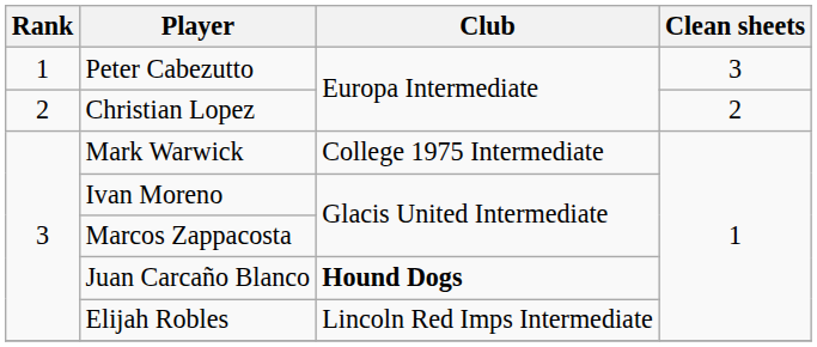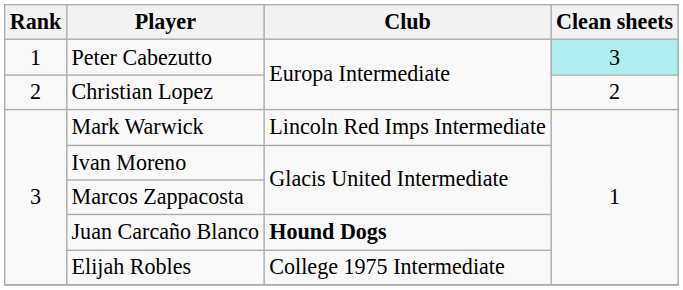 <table class="wikitable" style="text-align:center">
 <tr>
 <th>Rank</th>
 <th>Player</th>
 <th>Club</th>
 <th>Clean sheets</th>
 </tr>
 <tr>
 <td rowspan=1>1</td>
 <td align="left"> Peter Cabezutto</td>
 <td rowspan=2 align="left">Europa Intermediate</td>
-<td rowspan=1>3</td>
+<td rowspan=1 style="background: paleturquoise;">3</td>
 </tr>
 <tr>
 <td>2</td>
 <td align="left"> Christian Lopez</td>
 <td>2</td>
 </tr>
 <tr>
 <td rowspan=5>3</td>
 <td align="left"> Mark Warwick</td>
-<td align="left">College 1975 Intermediate</td>
+<td align="left">Lincoln Red Imps Intermediate</td>
 <td rowspan=5>1</td>
 </tr>
 <tr>
 <td align="left"> Ivan Moreno</td>
 <td rowspan=2 align="left">Glacis United Intermediate</td>
 </tr>
 <tr>
 <td align="left"> Marcos Zappacosta</td>
 </tr>
 <tr>
 <td align="left"> Juan Carcaño Blanco</td>
 <td align="left"><strong>Hound Dogs</strong></td>
 </tr>
 <tr>
 <td align="left"> Elijah Robles</td>
-<td align="left">Lincoln Red Imps Intermediate</td>
+<td align="left">College 1975 Intermediate</td>
 </tr>
 <tr>
 </tr>
 </table>
